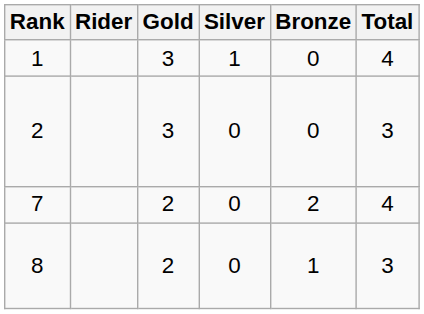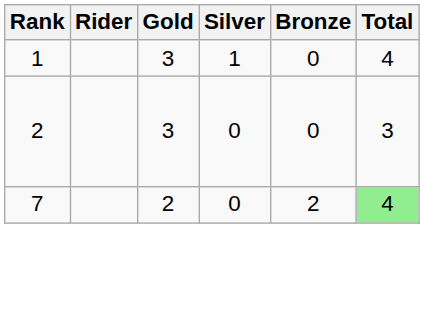 <table class="wikitable" style="text-align: center">
 <tr>
 <th>Rank</th>
 <th>Rider</th>
 <th>Gold</th>
 <th>Silver</th>
 <th>Bronze</th>
 <th>Total</th>
 </tr>
 <tr>
 <td>1</td>
 <td align=left></td>
 <td>3</td>
 <td>1</td>
 <td>0</td>
 <td>4</td>
 </tr>
 <tr>
 <td>2</td>
 <td align=left><br><br><br><br></td>
 <td>3</td>
 <td>0</td>
 <td>0</td>
 <td>3</td>
 </tr>
 <tr>
 <td>7</td>
 <td align=left></td>
 <td>2</td>
 <td>0</td>
 <td>2</td>
-<td>4</td>
-</tr>
-<tr>
-<td>8</td>
-<td align=left><br><br><br></td>
-<td>2</td>
-<td>0</td>
-<td>1</td>
-<td>3</td>
+<td style="background: lightgreen;">4</td>
 </tr>
 </table>
